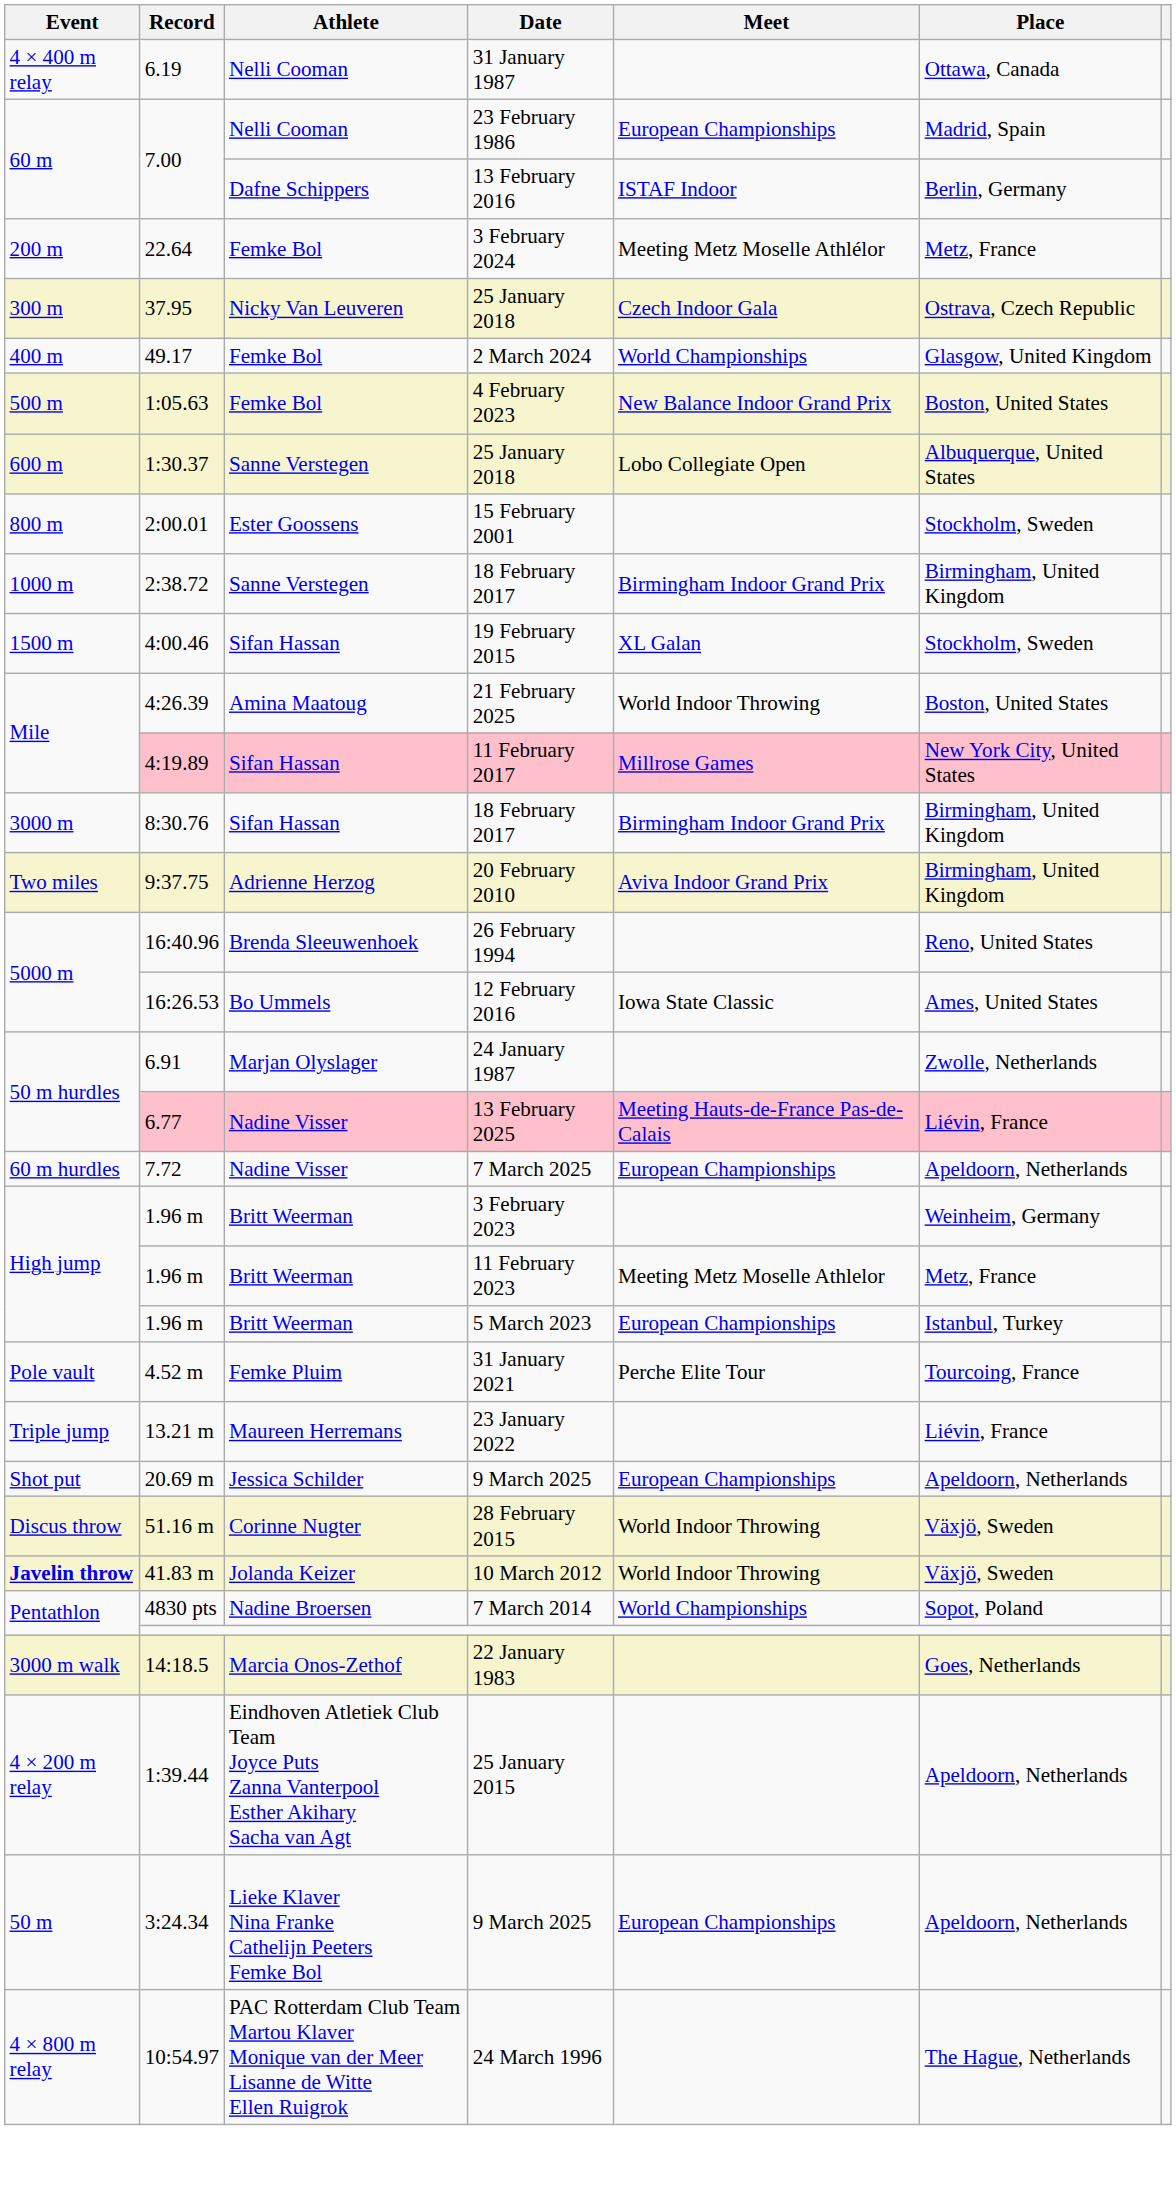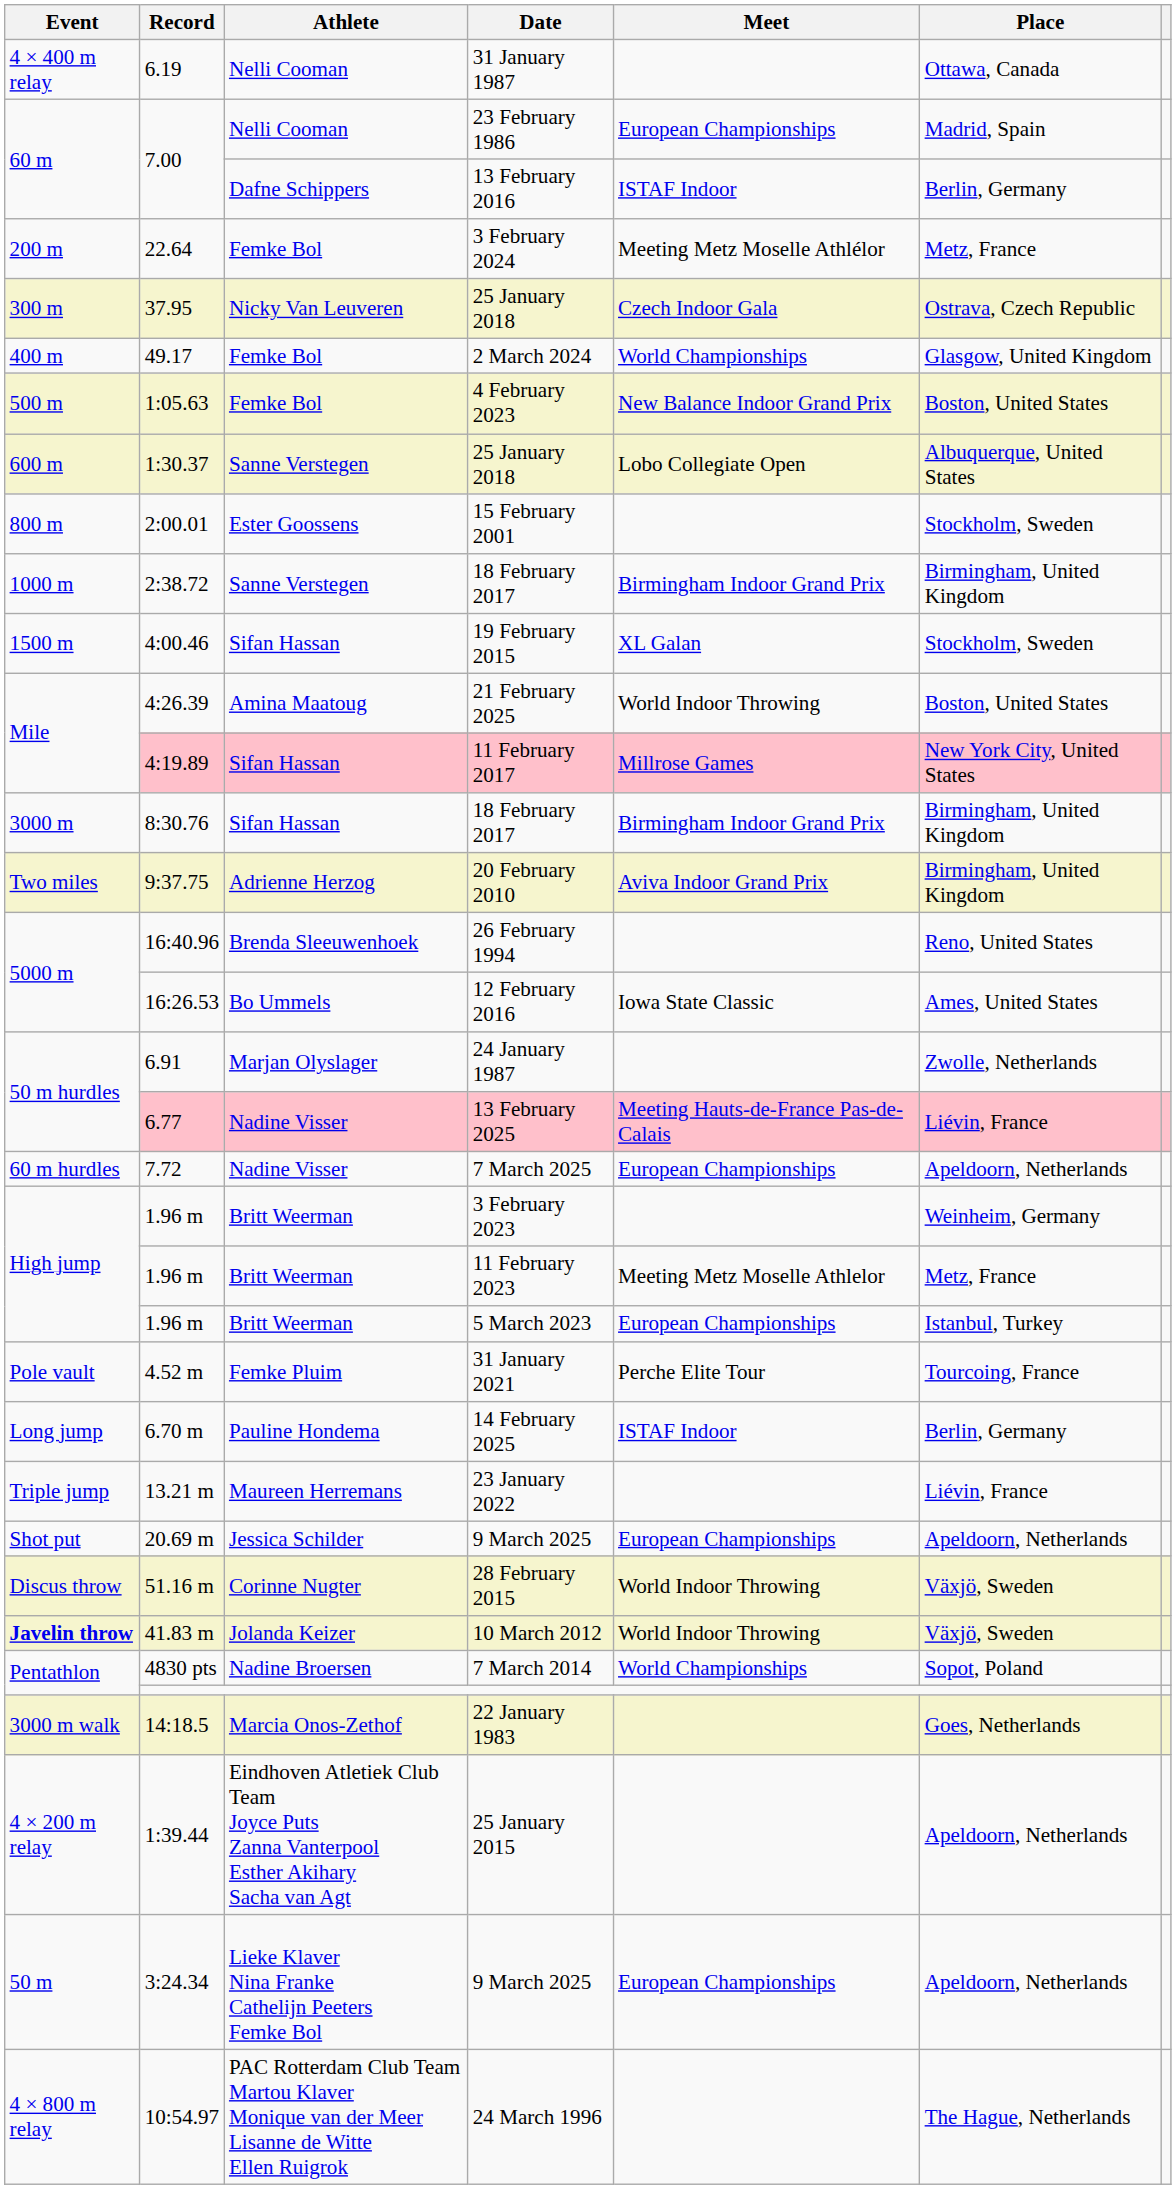 <table class="wikitable" style="font-size:95%; width: 95%;">
 <tr>
 <th>Event</th>
 <th>Record</th>
 <th>Athlete</th>
 <th>Date</th>
 <th>Meet</th>
 <th>Place</th>
 <th></th>
 </tr>
 <tr>
 <td><a href='#'>4 × 400 m relay</a></td>
 <td>6.19</td>
 <td><a href='#'>Nelli Cooman</a></td>
 <td>31 January 1987</td>
 <td></td>
 <td><a href='#'>Ottawa</a>, Canada</td>
 <td></td>
 </tr>
 <tr>
 <td rowspan=2><a href='#'>60 m</a></td>
 <td rowspan=2>7.00</td>
 <td><a href='#'>Nelli Cooman</a></td>
 <td>23 February 1986</td>
 <td><a href='#'>European Championships</a></td>
 <td><a href='#'>Madrid</a>, Spain</td>
 <td></td>
 </tr>
 <tr>
 <td><a href='#'>Dafne Schippers</a></td>
 <td>13 February 2016</td>
 <td><a href='#'>ISTAF Indoor</a></td>
 <td><a href='#'>Berlin</a>, Germany</td>
 <td></td>
 </tr>
 <tr>
 <td><a href='#'>200 m</a></td>
 <td>22.64</td>
 <td><a href='#'>Femke Bol</a></td>
 <td>3 February 2024</td>
 <td>Meeting Metz Moselle Athlélor</td>
 <td><a href='#'>Metz</a>, France</td>
 <td></td>
 </tr>
 <tr style="background:#f6F5CE;">
 <td><a href='#'>300 m</a></td>
 <td>37.95</td>
 <td><a href='#'>Nicky Van Leuveren</a></td>
 <td>25 January 2018</td>
 <td><a href='#'>Czech Indoor Gala</a></td>
 <td><a href='#'>Ostrava</a>, Czech Republic</td>
 <td></td>
 </tr>
 <tr>
 <td><a href='#'>400 m</a></td>
 <td>49.17</td>
 <td><a href='#'>Femke Bol</a></td>
 <td>2 March 2024</td>
 <td><a href='#'>World Championships</a></td>
 <td><a href='#'>Glasgow</a>, United Kingdom</td>
 <td></td>
 </tr>
 <tr style="background:#f6F5CE;">
 <td><a href='#'>500 m</a></td>
 <td>1:05.63</td>
 <td><a href='#'>Femke Bol</a></td>
 <td>4 February 2023</td>
 <td><a href='#'>New Balance Indoor Grand Prix</a></td>
 <td><a href='#'>Boston</a>, United States</td>
 <td></td>
 </tr>
 <tr style="background:#f6F5CE;">
 <td><a href='#'>600 m</a></td>
 <td>1:30.37 </td>
 <td><a href='#'>Sanne Verstegen</a></td>
 <td>25 January 2018</td>
 <td>Lobo Collegiate Open</td>
 <td><a href='#'>Albuquerque</a>, United States</td>
 <td></td>
 </tr>
 <tr>
 <td><a href='#'>800 m</a></td>
 <td>2:00.01</td>
 <td><a href='#'>Ester Goossens</a></td>
 <td>15 February 2001</td>
 <td></td>
 <td><a href='#'>Stockholm</a>, Sweden</td>
 <td></td>
 </tr>
 <tr>
 <td><a href='#'>1000 m</a></td>
 <td>2:38.72</td>
 <td><a href='#'>Sanne Verstegen</a></td>
 <td>18 February 2017</td>
 <td><a href='#'>Birmingham Indoor Grand Prix</a></td>
 <td><a href='#'>Birmingham</a>, United Kingdom</td>
 <td></td>
 </tr>
 <tr>
 <td><a href='#'>1500 m</a></td>
 <td>4:00.46</td>
 <td><a href='#'>Sifan Hassan</a></td>
 <td>19 February 2015</td>
 <td><a href='#'>XL Galan</a></td>
 <td><a href='#'>Stockholm</a>, Sweden</td>
 <td></td>
 </tr>
 <tr>
 <td rowspan=2><a href='#'>Mile</a></td>
 <td>4:26.39</td>
 <td><a href='#'>Amina Maatoug</a></td>
 <td>21 February 2025</td>
 <td>World Indoor Throwing</td>
 <td><a href='#'>Boston</a>, United States</td>
 <td></td>
 </tr>
 <tr style="background:pink">
 <td>4:19.89</td>
 <td><a href='#'>Sifan Hassan</a></td>
 <td>11 February 2017</td>
 <td><a href='#'>Millrose Games</a></td>
 <td><a href='#'>New York City</a>, United States</td>
 <td></td>
 </tr>
 <tr>
 <td><a href='#'>3000 m</a></td>
 <td>8:30.76</td>
 <td><a href='#'>Sifan Hassan</a></td>
 <td>18 February 2017</td>
 <td><a href='#'>Birmingham Indoor Grand Prix</a></td>
 <td><a href='#'>Birmingham</a>, United Kingdom</td>
 <td></td>
 </tr>
 <tr style="background:#f6F5CE;">
 <td><a href='#'>Two miles</a></td>
 <td>9:37.75</td>
 <td><a href='#'>Adrienne Herzog</a></td>
 <td>20 February 2010</td>
 <td><a href='#'>Aviva Indoor Grand Prix</a></td>
 <td><a href='#'>Birmingham</a>, United Kingdom</td>
 <td></td>
 </tr>
 <tr>
 <td rowspan=2><a href='#'>5000 m</a></td>
 <td>16:40.96 </td>
 <td><a href='#'>Brenda Sleeuwenhoek</a></td>
 <td>26 February 1994</td>
 <td></td>
 <td><a href='#'>Reno</a>, United States</td>
 <td></td>
 </tr>
 <tr>
 <td>16:26.53 </td>
 <td><a href='#'>Bo Ummels</a></td>
 <td>12 February 2016</td>
 <td>Iowa State Classic</td>
 <td><a href='#'>Ames</a>, United States</td>
 <td></td>
 </tr>
 <tr>
 <td rowspan=2><a href='#'>50 m hurdles</a></td>
 <td>6.91</td>
 <td><a href='#'>Marjan Olyslager</a></td>
 <td>24 January 1987</td>
 <td></td>
 <td><a href='#'>Zwolle</a>, Netherlands</td>
 <td></td>
 </tr>
 <tr style="background:pink">
 <td>6.77</td>
 <td><a href='#'>Nadine Visser</a></td>
 <td>13 February 2025</td>
 <td><a href='#'>Meeting Hauts-de-France Pas-de-Calais</a></td>
 <td><a href='#'>Liévin</a>, France</td>
 <td></td>
 </tr>
 <tr>
 <td><a href='#'>60 m hurdles</a></td>
 <td>7.72</td>
 <td><a href='#'>Nadine Visser</a></td>
 <td>7 March 2025</td>
 <td><a href='#'>European Championships</a></td>
 <td><a href='#'>Apeldoorn</a>, Netherlands</td>
 <td></td>
 </tr>
 <tr>
 <td rowspan=3><a href='#'>High jump</a></td>
 <td>1.96 m</td>
 <td><a href='#'>Britt Weerman</a></td>
 <td>3 February 2023</td>
 <td></td>
 <td><a href='#'>Weinheim</a>, Germany</td>
 <td></td>
 </tr>
 <tr>
 <td>1.96 m</td>
 <td><a href='#'>Britt Weerman</a></td>
 <td>11 February 2023</td>
 <td>Meeting Metz Moselle Athlelor</td>
 <td><a href='#'>Metz</a>, France</td>
 <td></td>
 </tr>
 <tr>
 <td>1.96 m</td>
 <td><a href='#'>Britt Weerman</a></td>
 <td>5 March 2023</td>
 <td><a href='#'>European Championships</a></td>
 <td><a href='#'>Istanbul</a>, Turkey</td>
 <td></td>
 </tr>
 <tr>
 <td><a href='#'>Pole vault</a></td>
 <td>4.52 m</td>
 <td><a href='#'>Femke Pluim</a></td>
 <td>31 January 2021</td>
 <td>Perche Elite Tour</td>
 <td><a href='#'>Tourcoing</a>, France</td>
 <td></td>
 </tr>
 <tr>
+<td><a href='#'>Long jump</a></td>
+<td>6.70 m</td>
+<td><a href='#'>Pauline Hondema</a></td>
+<td>14 February 2025</td>
+<td><a href='#'>ISTAF Indoor</a></td>
+<td><a href='#'>Berlin</a>, Germany</td>
+<td></td>
+</tr>
+<tr>
 <td><a href='#'>Triple jump</a></td>
 <td>13.21 m</td>
 <td><a href='#'>Maureen Herremans</a></td>
 <td>23 January 2022</td>
 <td></td>
 <td><a href='#'>Liévin</a>, France</td>
 <td></td>
 </tr>
 <tr>
 <td><a href='#'>Shot put</a></td>
 <td>20.69 m</td>
 <td><a href='#'>Jessica Schilder</a></td>
 <td>9 March 2025</td>
 <td><a href='#'>European Championships</a></td>
 <td><a href='#'>Apeldoorn</a>, Netherlands</td>
 <td></td>
 </tr>
 <tr style="background:#f6F5CE;">
 <td><a href='#'>Discus throw</a></td>
 <td>51.16 m</td>
 <td><a href='#'>Corinne Nugter</a></td>
 <td>28 February 2015</td>
 <td>World Indoor Throwing</td>
 <td><a href='#'>Växjö</a>, Sweden</td>
 <td></td>
 </tr>
 <tr style="background:#f6F5CE;">
 <td><strong><a href='#'>Javelin throw</a></strong></td>
 <td>41.83 m</td>
 <td><a href='#'>Jolanda Keizer</a></td>
 <td>10 March 2012</td>
 <td>World Indoor Throwing</td>
 <td><a href='#'>Växjö</a>, Sweden</td>
 <td></td>
 </tr>
 <tr>
 <td rowspan=2><a href='#'>Pentathlon</a></td>
 <td>4830 pts</td>
 <td><a href='#'>Nadine Broersen</a></td>
 <td>7 March 2014</td>
 <td><a href='#'>World Championships</a></td>
 <td><a href='#'>Sopot</a>, Poland</td>
 <td></td>
 </tr>
 <tr>
 <td colspan=5></td>
 <td></td>
 </tr>
 <tr style="background:#f6F5CE;">
 <td><a href='#'>3000 m walk</a></td>
 <td>14:18.5 </td>
 <td><a href='#'>Marcia Onos-Zethof</a></td>
 <td>22 January 1983</td>
 <td></td>
 <td><a href='#'>Goes</a>, Netherlands</td>
 <td></td>
 </tr>
 <tr>
 <td><a href='#'>4 × 200 m relay</a></td>
 <td>1:39.44</td>
 <td>Eindhoven Atletiek Club Team<br><a href='#'>Joyce Puts</a><br><a href='#'>Zanna Vanterpool</a><br><a href='#'>Esther Akihary</a><br><a href='#'>Sacha van Agt</a></td>
 <td>25 January 2015</td>
 <td></td>
 <td><a href='#'>Apeldoorn</a>, Netherlands</td>
 <td></td>
 </tr>
 <tr>
 <td><a href='#'>50 m</a></td>
 <td>3:24.34</td>
 <td><br><a href='#'>Lieke Klaver</a><br><a href='#'>Nina Franke</a><br><a href='#'>Cathelijn Peeters</a><br><a href='#'>Femke Bol</a></td>
 <td>9 March 2025</td>
 <td><a href='#'>European Championships</a></td>
 <td><a href='#'>Apeldoorn</a>, Netherlands</td>
 <td></td>
 </tr>
 <tr>
 <td><a href='#'>4 × 800 m relay</a></td>
 <td>10:54.97</td>
 <td>PAC Rotterdam Club Team<br><a href='#'>Martou Klaver</a><br><a href='#'>Monique van der Meer</a><br><a href='#'>Lisanne de Witte</a><br><a href='#'>Ellen Ruigrok</a></td>
 <td>24 March 1996</td>
 <td></td>
 <td><a href='#'>The Hague</a>, Netherlands</td>
 <td></td>
 </tr>
 </table>
